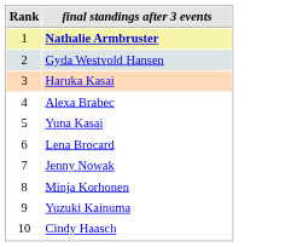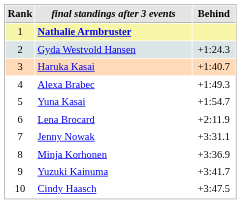 <table cellspacing="1" cellpadding="3" style="border:1px solid #AAAAAA;font-size:86%">
 <tr style="background-color: #E4E4E4;">
 <th style="border-bottom:1px solid #AAAAAA; width: 10px;">Rank</th>
 <th style="border-bottom:1px solid #AAAAAA; width: 200px;"><em>final standings after 3 events</em></th>
+<th style="border-bottom:1px solid #AAAAAA; width: 50px;">Behind</th>
 </tr>
 <tr style="background:#f7f6a8;">
 <td align=center>1</td>
 <td> <strong><a href='#'>Nathalie Armbruster</a></strong></td>
+<td align=center></td>
 </tr>
 <tr style="background:#dce5e5;">
 <td align=center>2</td>
 <td> <a href='#'>Gyda Westvold Hansen</a></td>
+<td align=center>+1:24.3</td>
 </tr>
 <tr style="background:#ffdab9;">
 <td align=center>3</td>
 <td> <a href='#'>Haruka Kasai</a></td>
+<td align=center>+1:40.7</td>
 </tr>
 <tr>
 <td align=center>4</td>
 <td> <a href='#'>Alexa Brabec</a></td>
+<td align=center>+1:49.3</td>
 </tr>
 <tr>
 <td align=center>5</td>
 <td> <a href='#'>Yuna Kasai</a></td>
+<td align=center>+1:54.7</td>
 </tr>
 <tr>
 <td align=center>6</td>
 <td> <a href='#'>Lena Brocard</a></td>
+<td align=center>+2:11.9</td>
 </tr>
 <tr>
 <td align=center>7</td>
 <td> <a href='#'>Jenny Nowak</a></td>
+<td align=center>+3:31.1</td>
 </tr>
 <tr>
 <td align=center>8</td>
 <td> <a href='#'>Minja Korhonen</a></td>
+<td align=center>+3:36.9</td>
 </tr>
 <tr>
 <td align=center>9</td>
 <td> <a href='#'>Yuzuki Kainuma</a></td>
+<td align=center>+3:41.7</td>
 </tr>
 <tr>
 <td align=center>10</td>
 <td> <a href='#'>Cindy Haasch</a></td>
+<td align=center>+3:47.5</td>
 </tr>
 </table>
